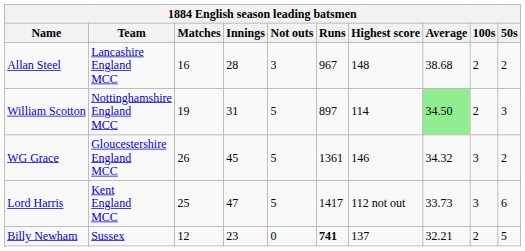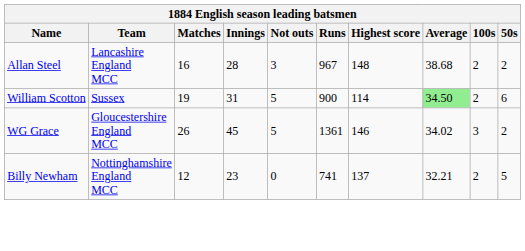 <table class="wikitable">
 <tr>
 <th bgcolor="#efefef" colspan="10">1884 English season leading batsmen</th>
 </tr>
 <tr bgcolor="#efefef">
 <th>Name</th>
 <th>Team</th>
 <th>Matches</th>
 <th>Innings</th>
 <th>Not outs</th>
 <th>Runs</th>
 <th>Highest score</th>
 <th>Average</th>
 <th>100s</th>
 <th>50s</th>
 </tr>
 <tr>
 <td><a href='#'>Allan Steel</a></td>
 <td><a href='#'>Lancashire</a><br><a href='#'>England</a><br><a href='#'>MCC</a></td>
 <td>16</td>
 <td>28</td>
 <td>3</td>
 <td>967</td>
 <td>148</td>
 <td>38.68</td>
 <td>2</td>
 <td>2</td>
 </tr>
 <tr>
 <td><a href='#'>William Scotton</a></td>
-<td><a href='#'>Nottinghamshire</a><br><a href='#'>England</a><br><a href='#'>MCC</a></td>
+<td><a href='#'>Sussex</a></td>
 <td>19</td>
 <td>31</td>
 <td>5</td>
-<td>897</td>
+<td>900</td>
 <td>114</td>
 <td style="background: lightgreen;">34.50</td>
 <td>2</td>
-<td>3</td>
+<td>6</td>
 </tr>
 <tr>
 <td><a href='#'>WG Grace</a></td>
 <td><a href='#'>Gloucestershire</a><br><a href='#'>England</a><br><a href='#'>MCC</a></td>
 <td>26</td>
 <td>45</td>
 <td>5</td>
 <td>1361</td>
 <td>146</td>
-<td>34.32</td>
+<td>34.02</td>
 <td>3</td>
 <td>2</td>
 </tr>
 <tr>
-<td><a href='#'>Lord Harris</a></td>
-<td><a href='#'>Kent</a><br><a href='#'>England</a><br><a href='#'>MCC</a></td>
-<td>25</td>
-<td>47</td>
-<td>5</td>
-<td>1417</td>
-<td>112 not out</td>
-<td>33.73</td>
-<td>3</td>
-<td>6</td>
-</tr>
-<tr>
 <td><a href='#'>Billy Newham</a></td>
-<td><a href='#'>Sussex</a></td>
+<td><a href='#'>Nottinghamshire</a><br><a href='#'>England</a><br><a href='#'>MCC</a></td>
 <td>12</td>
 <td>23</td>
 <td>0</td>
-<td><strong>741</strong></td>
+<td>741</td>
 <td>137</td>
 <td>32.21</td>
 <td>2</td>
 <td>5</td>
 </tr>
 </table>
